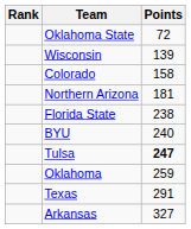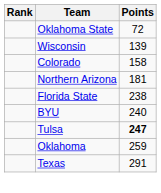 <table class="wikitable sortable" style="text-align:center">
 <tr>
 <th>Rank</th>
 <th>Team</th>
 <th>Points</th>
 </tr>
 <tr>
 <td></td>
 <td align=left><a href='#'>Oklahoma State</a></td>
 <td>72</td>
 </tr>
 <tr>
 <td></td>
 <td align=left><a href='#'>Wisconsin</a></td>
 <td>139</td>
 </tr>
 <tr>
 <td></td>
 <td align=left><a href='#'>Colorado</a></td>
 <td>158</td>
 </tr>
 <tr>
 <td></td>
 <td align=left><a href='#'>Northern Arizona</a></td>
 <td>181</td>
 </tr>
 <tr>
 <td></td>
 <td align=left><a href='#'>Florida State</a></td>
 <td>238</td>
 </tr>
 <tr>
 <td></td>
 <td align=left><a href='#'>BYU</a></td>
 <td>240</td>
 </tr>
 <tr>
 <td></td>
 <td align=left><a href='#'>Tulsa</a></td>
 <td><strong>247</strong></td>
 </tr>
 <tr>
 <td></td>
 <td align=left><a href='#'>Oklahoma</a></td>
 <td>259</td>
 </tr>
 <tr>
 <td></td>
 <td align=left><a href='#'>Texas</a></td>
 <td>291</td>
 </tr>
-<tr>
-<td></td>
-<td align=left><a href='#'>Arkansas</a></td>
-<td>327</td>
-</tr>
 </table>
